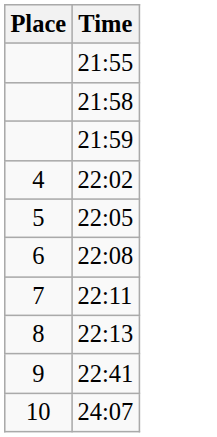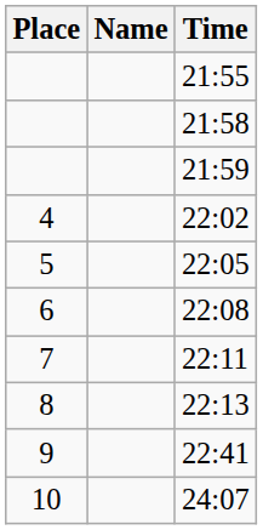 <table class="wikitable">
 <tr>
 <th>Place</th>
+<th>Name</th>
 <th>Time</th>
 </tr>
 <tr>
 <td align="center"></td>
+<td></td>
 <td>21:55</td>
 </tr>
 <tr>
 <td align="center"></td>
+<td></td>
 <td>21:58</td>
 </tr>
 <tr>
 <td align="center"></td>
+<td></td>
 <td>21:59</td>
 </tr>
 <tr>
 <td align="center">4</td>
+<td></td>
 <td>22:02</td>
 </tr>
 <tr>
 <td align="center">5</td>
+<td></td>
 <td>22:05</td>
 </tr>
 <tr>
 <td align="center">6</td>
+<td></td>
 <td>22:08</td>
 </tr>
 <tr>
 <td align="center">7</td>
+<td></td>
 <td>22:11</td>
 </tr>
 <tr>
 <td align="center">8</td>
+<td></td>
 <td>22:13</td>
 </tr>
 <tr>
 <td align="center">9</td>
+<td></td>
 <td>22:41</td>
 </tr>
 <tr>
 <td align="center">10</td>
+<td></td>
 <td>24:07</td>
 </tr>
 </table>
